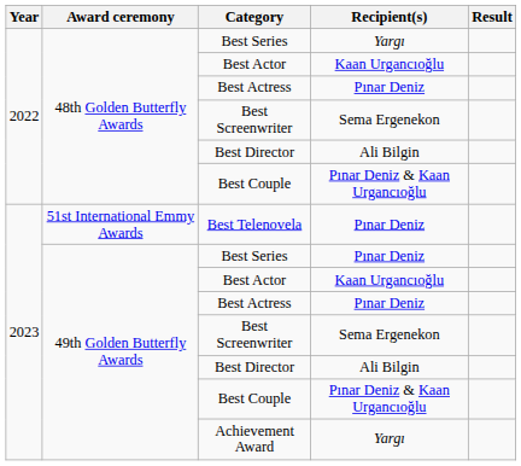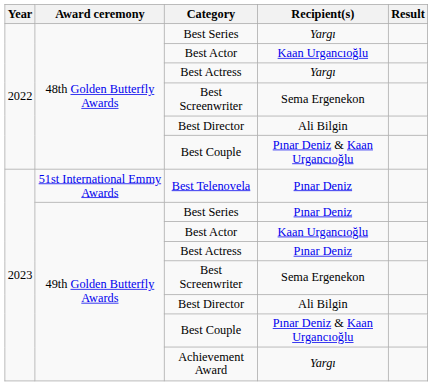 <table class="wikitable" style="text-align:center; max-width:550px; margin-left: auto; margin-right: auto; border: none;">
 <tr>
 <th>Year</th>
 <th>Award ceremony</th>
 <th>Category</th>
 <th>Recipient(s)</th>
 <th>Result</th>
 </tr>
 <tr>
 <td rowspan="6">2022</td>
 <td rowspan="6">48th <a href='#'>Golden Butterfly Awards</a></td>
 <td>Best Series</td>
 <td><em>Yargı</em></td>
 <td></td>
 </tr>
 <tr>
 <td>Best Actor</td>
 <td><a href='#'>Kaan Urgancıoğlu</a></td>
 <td></td>
 </tr>
 <tr>
 <td>Best Actress</td>
-<td><a href='#'>Pınar Deniz</a></td>
+<td><em>Yargı</em></td>
 <td></td>
 </tr>
 <tr>
 <td>Best Screenwriter</td>
 <td>Sema Ergenekon</td>
 <td></td>
 </tr>
 <tr>
 <td>Best Director</td>
 <td>Ali Bilgin</td>
 <td></td>
 </tr>
 <tr>
 <td>Best Couple</td>
 <td><a href='#'>Pınar Deniz</a> & <a href='#'>Kaan Urgancıoğlu</a></td>
 <td></td>
 </tr>
 <tr>
 <td rowspan="8">2023</td>
 <td><a href='#'>51st International Emmy Awards</a></td>
 <td><a href='#'>Best Telenovela</a></td>
 <td><a href='#'>Pınar Deniz</a></td>
 <td></td>
 </tr>
 <tr>
 <td rowspan="7">49th <a href='#'>Golden Butterfly Awards</a></td>
 <td>Best Series</td>
 <td><a href='#'>Pınar Deniz</a></td>
 <td></td>
 </tr>
 <tr>
 <td>Best Actor</td>
 <td><a href='#'>Kaan Urgancıoğlu</a></td>
 <td></td>
 </tr>
 <tr>
 <td>Best Actress</td>
 <td><a href='#'>Pınar Deniz</a></td>
 <td></td>
 </tr>
 <tr>
 <td>Best Screenwriter</td>
 <td>Sema Ergenekon</td>
 <td></td>
 </tr>
 <tr>
 <td>Best Director</td>
 <td>Ali Bilgin</td>
 <td></td>
 </tr>
 <tr>
 <td>Best Couple</td>
 <td><a href='#'>Pınar Deniz</a> & <a href='#'>Kaan Urgancıoğlu</a></td>
 <td></td>
 </tr>
 <tr>
 <td>Achievement Award</td>
 <td><em>Yargı</em></td>
 <td></td>
 </tr>
 </table>
